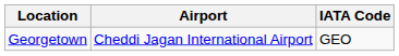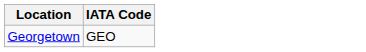 <table class="wikitable">
 <tr>
 <th>Location</th>
-<th>Airport</th>
 <th>IATA Code</th>
 </tr>
 <tr>
 <td><a href='#'>Georgetown</a></td>
-<td><a href='#'>Cheddi Jagan International Airport</a></td>
 <td>GEO</td>
 </tr>
 </table>
